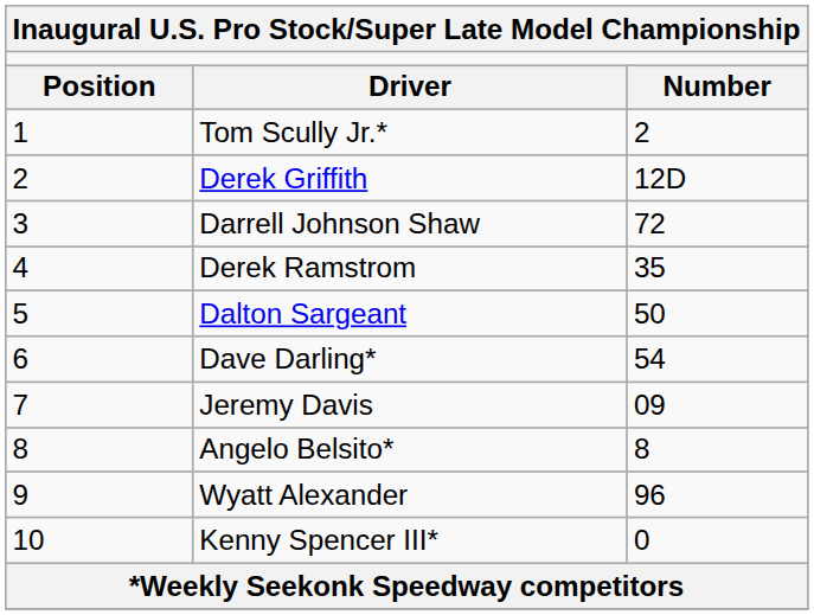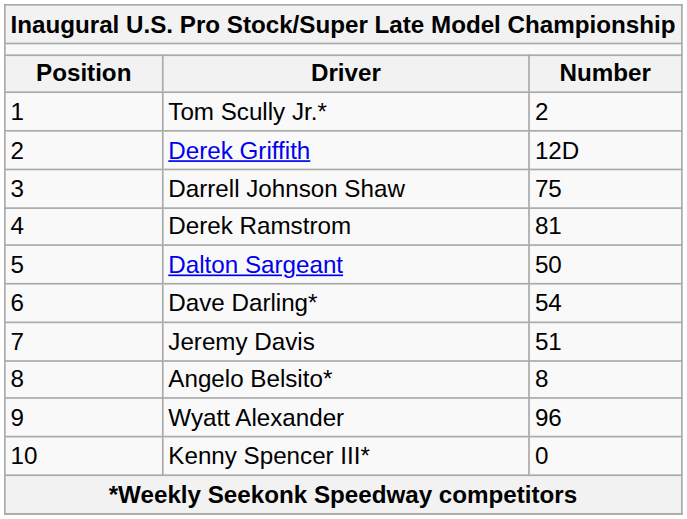 <table class="wikitable mw-collapsible mw-collapsed" style="font-size: 90%">
 <tr>
 <th colspan="3">Inaugural U.S. Pro Stock/Super Late Model Championship</th>
 </tr>
 <tr>
 <td colspan="3"></td>
 </tr>
 <tr>
 <th>Position</th>
 <th>Driver</th>
 <th>Number</th>
 </tr>
 <tr>
 <td>1</td>
 <td>Tom Scully Jr.*</td>
 <td>2</td>
 </tr>
 <tr>
 <td>2</td>
 <td><a href='#'>Derek Griffith</a></td>
 <td>12D</td>
 </tr>
 <tr>
 <td>3</td>
 <td>Darrell Johnson Shaw</td>
-<td>72</td>
+<td>75</td>
 </tr>
 <tr>
 <td>4</td>
 <td>Derek Ramstrom</td>
-<td>35</td>
+<td>81</td>
 </tr>
 <tr>
 <td>5</td>
 <td><a href='#'>Dalton Sargeant</a></td>
 <td>50</td>
 </tr>
 <tr>
 <td>6</td>
 <td>Dave Darling*</td>
 <td>54</td>
 </tr>
 <tr>
 <td>7</td>
 <td>Jeremy Davis</td>
-<td>09</td>
+<td>51</td>
 </tr>
 <tr>
 <td>8</td>
 <td>Angelo Belsito*</td>
 <td>8</td>
 </tr>
 <tr>
 <td>9</td>
 <td>Wyatt Alexander</td>
 <td>96</td>
 </tr>
 <tr>
 <td>10</td>
 <td>Kenny Spencer III*</td>
 <td>0</td>
 </tr>
 <tr>
 <th colspan="3">*Weekly Seekonk Speedway competitors</th>
 </tr>
 <tr>
 </tr>
 </table>
